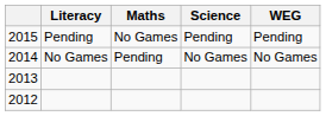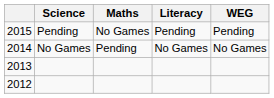 <table class="wikitable">
 <tr>
 <th></th>
+<th>Science</th>
+<th>Maths</th>
 <th>Literacy</th>
-<th>Maths</th>
-<th>Science</th>
 <th>WEG</th>
 </tr>
 <tr>
 <td>2015</td>
 <td>Pending</td>
 <td>No Games</td>
 <td>Pending</td>
 <td>Pending</td>
 </tr>
 <tr>
 <td>2014</td>
 <td>No Games</td>
 <td>Pending</td>
 <td>No Games</td>
 <td>No Games</td>
 </tr>
 <tr>
 <td>2013</td>
 <td></td>
 <td></td>
 <td></td>
 <td></td>
 </tr>
 <tr>
 <td>2012 </td>
 <td></td>
 <td></td>
 <td></td>
 <td></td>
 </tr>
 </table>
